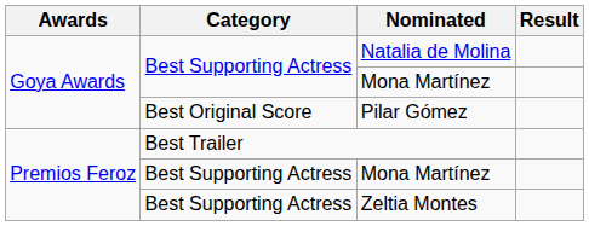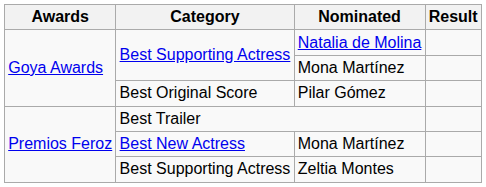 <table class="wikitable">
 <tr>
 <th>Awards</th>
 <th>Category</th>
 <th>Nominated</th>
 <th>Result</th>
 </tr>
 <tr>
 <td rowspan=3><a href='#'>Goya Awards</a></td>
 <td rowspan=2><a href='#'>Best Supporting Actress</a></td>
 <td><a href='#'>Natalia de Molina</a></td>
 <td></td>
 </tr>
 <tr>
 <td>Mona Martínez</td>
 <td></td>
 </tr>
 <tr>
 <td>Best Original Score</td>
 <td>Pilar Gómez</td>
 <td></td>
 </tr>
 <tr>
 <td rowspan=3><a href='#'>Premios Feroz</a></td>
 <td colspan=2>Best Trailer</td>
 <td></td>
 </tr>
 <tr>
-<td>Best Supporting Actress</td>
+<td><a href='#'>Best New Actress</a></td>
 <td>Mona Martínez</td>
 <td></td>
 </tr>
 <tr>
 <td>Best Supporting Actress</td>
 <td>Zeltia Montes</td>
 <td></td>
 </tr>
 <tr>
 </tr>
 </table>
